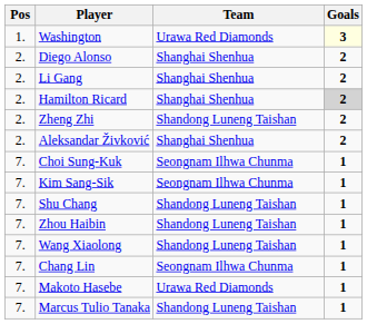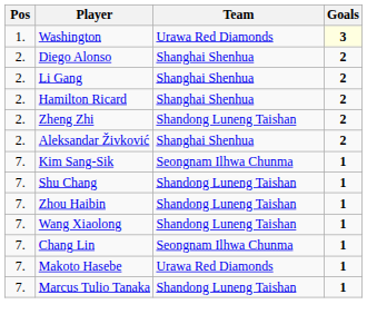 <table class="wikitable">
 <tr>
 <th style="width:30px;" abbr="Position">Pos</th>
 <th>Player</th>
 <th width=200>Team</th>
 <th>Goals</th>
 </tr>
 <tr>
 <td style="text-align:center;">1.</td>
 <td> <a href='#'>Washington</a></td>
 <td style="text-align:left;"> <a href='#'>Urawa Red Diamonds</a></td>
 <td style="background: lightyellow; text-align:center;"><strong>3</strong></td>
 </tr>
 <tr>
 <td style="text-align:center;">2.</td>
 <td> <a href='#'>Diego Alonso</a></td>
 <td style="text-align:left;"> <a href='#'>Shanghai Shenhua</a></td>
 <td style="text-align:center;"><strong>2</strong></td>
 </tr>
 <tr>
 <td style="text-align:center;">2.</td>
 <td> <a href='#'>Li Gang</a></td>
 <td style="text-align:left;"> <a href='#'>Shanghai Shenhua</a></td>
 <td style="text-align:center;"><strong>2</strong></td>
 </tr>
 <tr>
 <td style="text-align:center;">2.</td>
 <td> <a href='#'>Hamilton Ricard</a></td>
 <td style="text-align:left;"> <a href='#'>Shanghai Shenhua</a></td>
-<td style="background: lightgrey; text-align:center;"><strong>2</strong></td>
+<td style="text-align:center;"><strong>2</strong></td>
 </tr>
 <tr>
 <td style="text-align:center;">2.</td>
 <td> <a href='#'>Zheng Zhi</a></td>
 <td style="text-align:left;"> <a href='#'>Shandong Luneng Taishan</a></td>
 <td style="text-align:center;"><strong>2</strong></td>
 </tr>
 <tr>
 <td style="text-align:center;">2.</td>
 <td> <a href='#'>Aleksandar Živković</a></td>
 <td style="text-align:left;"> <a href='#'>Shanghai Shenhua</a></td>
 <td style="text-align:center;"><strong>2</strong></td>
-</tr>
-<tr>
-<td style="text-align:center;">7.</td>
-<td> <a href='#'>Choi Sung-Kuk</a></td>
-<td style="text-align:left;"> <a href='#'>Seongnam Ilhwa Chunma</a></td>
-<td style="text-align:center;"><strong>1</strong></td>
 </tr>
 <tr>
 <td style="text-align:center;">7.</td>
 <td> <a href='#'>Kim Sang-Sik</a></td>
 <td style="text-align:left;"> <a href='#'>Seongnam Ilhwa Chunma</a></td>
 <td style="text-align:center;"><strong>1</strong></td>
 </tr>
 <tr>
 <td style="text-align:center;">7.</td>
 <td> <a href='#'>Shu Chang</a></td>
 <td style="text-align:left;"> <a href='#'>Shandong Luneng Taishan</a></td>
 <td style="text-align:center;"><strong>1</strong></td>
 </tr>
 <tr>
 <td style="text-align:center;">7.</td>
 <td> <a href='#'>Zhou Haibin</a></td>
 <td style="text-align:left;"> <a href='#'>Shandong Luneng Taishan</a></td>
 <td style="text-align:center;"><strong>1</strong></td>
 </tr>
 <tr>
 <td style="text-align:center;">7.</td>
 <td> <a href='#'>Wang Xiaolong</a></td>
 <td style="text-align:left;"> <a href='#'>Shandong Luneng Taishan</a></td>
 <td style="text-align:center;"><strong>1</strong></td>
 </tr>
 <tr>
 <td style="text-align:center;">7.</td>
 <td> <a href='#'>Chang Lin</a></td>
 <td style="text-align:left;"> <a href='#'>Seongnam Ilhwa Chunma</a></td>
 <td style="text-align:center;"><strong>1</strong></td>
 </tr>
 <tr>
 <td style="text-align:center;">7.</td>
 <td> <a href='#'>Makoto Hasebe</a></td>
 <td style="text-align:left;"> <a href='#'>Urawa Red Diamonds</a></td>
 <td style="text-align:center;"><strong>1</strong></td>
 </tr>
 <tr>
 <td style="text-align:center;">7.</td>
 <td> <a href='#'>Marcus Tulio Tanaka</a></td>
 <td style="text-align:left;"> <a href='#'>Shandong Luneng Taishan</a></td>
 <td style="text-align:center;"><strong>1</strong></td>
 </tr>
 </table>
